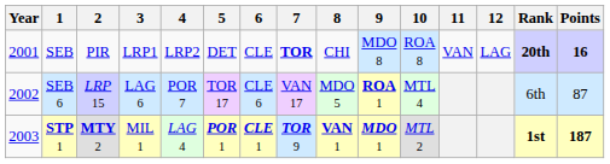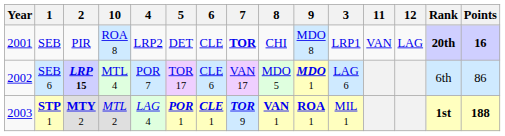 <table class="wikitable" style="text-align:center; font-size:95%">
 <tr>
 <th>Year</th>
 <th>1</th>
 <th>2</th>
-<th>3</th>
+<th>10</th>
 <th>4</th>
 <th>5</th>
 <th>6</th>
 <th>7</th>
 <th>8</th>
 <th>9</th>
-<th>10</th>
+<th>3</th>
 <th>11</th>
 <th>12</th>
 <th>Rank</th>
 <th>Points</th>
 </tr>
 <tr>
 <td><a href='#'>2001</a></td>
 <td><a href='#'>SEB</a></td>
 <td><a href='#'>PIR</a></td>
-<td><a href='#'>LRP1</a></td>
+<td style="background:#CFEAFF;"><a href='#'>ROA</a><br><small>8</small></td>
 <td><a href='#'>LRP2</a></td>
 <td><a href='#'>DET</a></td>
 <td><a href='#'>CLE</a></td>
 <td><strong><a href='#'>TOR</a></strong></td>
 <td><a href='#'>CHI</a></td>
 <td style="background:#CFEAFF;"><a href='#'>MDO</a><br><small>8</small></td>
-<td style="background:#CFEAFF;"><a href='#'>ROA</a><br><small>8</small></td>
+<td><a href='#'>LRP1</a></td>
 <td><a href='#'>VAN</a></td>
 <td><a href='#'>LAG</a></td>
 <td style="background:#CFCFFF;"><strong>20th</strong></td>
 <td style="background:#CFCFFF;"><strong>16</strong></td>
 </tr>
 <tr>
 <td><a href='#'>2002</a></td>
 <td style="background:#CFEAFF;"><a href='#'>SEB</a><br><small>6</small></td>
-<td style="background:#CFCFFF;"><em><a href='#'>LRP</a></em><br><small>15</small></td>
-<td style="background:#CFEAFF;"><a href='#'>LAG</a><br><small>6</small></td>
+<td style="background:#CFCFFF;"><strong><em><a href='#'>LRP</a></em><br><small>15</small></strong></td>
+<td style="background:#DFFFDF;"><a href='#'>MTL</a><br><small>4</small></td>
 <td style="background:#CFEAFF;"><a href='#'>POR</a><br><small>7</small></td>
 <td style="background:#EFCFFF;"><a href='#'>TOR</a><br><small>17</small></td>
 <td style="background:#CFEAFF;"><a href='#'>CLE</a><br><small>6</small></td>
 <td style="background:#EFCFFF;"><a href='#'>VAN</a><br><small>17</small></td>
 <td style="background:#DFFFDF;"><a href='#'>MDO</a><br><small>5</small></td>
-<td style="background:#FFFFBF;"><strong><a href='#'>ROA</a></strong><br><small>1</small></td>
-<td style="background:#DFFFDF;"><a href='#'>MTL</a><br><small>4</small></td>
+<td style="background:#FFFFBF;"><strong><em><a href='#'>MDO</a></em></strong><br><small>1</small></td>
+<td style="background:#CFEAFF;"><a href='#'>LAG</a><br><small>6</small></td>
 <th></th>
 <th></th>
 <td style="background:#CFEAFF;">6th</td>
-<td style="background:#CFEAFF;">87</td>
+<td style="background:#CFEAFF;">86</td>
 </tr>
 <tr>
 <td><a href='#'>2003</a></td>
 <td style="background:#FFFFBF;"><strong><a href='#'>STP</a></strong><br><small>1</small></td>
 <td style="background:#DFDFDF;"><strong><a href='#'>MTY</a></strong><br><small>2</small></td>
-<td style="background:#FFFFBF;"><a href='#'>MIL</a><br><small>1</small></td>
+<td style="background:#DFDFDF;"><em><a href='#'>MTL</a></em><br><small>2</small></td>
 <td style="background:#DFFFDF;"><em><a href='#'>LAG</a></em><br><small>4</small></td>
 <td style="background:#FFFFBF;"><strong><em><a href='#'>POR</a></em></strong><br><small>1</small></td>
 <td style="background:#FFFFBF;"><strong><em><a href='#'>CLE</a></em></strong><br><small>1</small></td>
 <td style="background:#CFEAFF;"><strong><em><a href='#'>TOR</a></em></strong><br><small>9</small></td>
 <td style="background:#FFFFBF;"><strong><a href='#'>VAN</a></strong><br><small>1</small></td>
-<td style="background:#FFFFBF;"><strong><em><a href='#'>MDO</a></em></strong><br><small>1</small></td>
-<td style="background:#DFDFDF;"><em><a href='#'>MTL</a></em><br><small>2</small></td>
+<td style="background:#FFFFBF;"><strong><a href='#'>ROA</a></strong><br><small>1</small></td>
+<td style="background:#FFFFBF;"><a href='#'>MIL</a><br><small>1</small></td>
 <th></th>
 <th></th>
 <td style="background:#FFFFBF;"><strong>1st</strong></td>
-<td style="background:#FFFFBF;"><strong>187</strong></td>
+<td style="background:#FFFFBF;"><strong>188</strong></td>
 </tr>
 </table>
